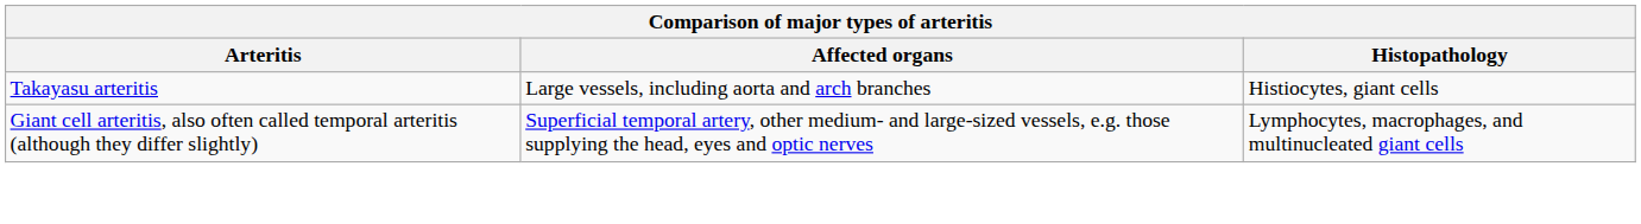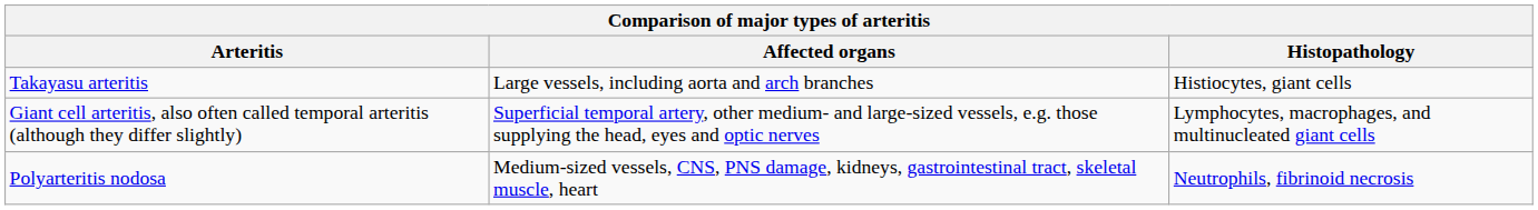 <table class="wikitable">
 <tr>
 <th colspan=3>Comparison of major types of arteritis</th>
 </tr>
 <tr>
 <th>Arteritis</th>
 <th>Affected organs</th>
 <th>Histopathology</th>
 </tr>
 <tr>
 <td><a href='#'>Takayasu arteritis</a></td>
 <td>Large vessels, including aorta and <a href='#'>arch</a> branches</td>
 <td>Histiocytes, giant cells</td>
 </tr>
 <tr>
 <td><a href='#'>Giant cell arteritis</a>, also often called temporal arteritis (although they differ slightly)</td>
 <td><a href='#'>Superficial temporal artery</a>, other medium- and large-sized vessels, e.g. those supplying the head, eyes and <a href='#'>optic nerves</a></td>
 <td>Lymphocytes, macrophages, and multinucleated <a href='#'>giant cells</a></td>
 </tr>
+<tr>
+<td><a href='#'>Polyarteritis nodosa</a></td>
+<td>Medium-sized vessels, <a href='#'>CNS</a>, <a href='#'>PNS damage</a>, kidneys, <a href='#'>gastrointestinal tract</a>, <a href='#'>skeletal muscle</a>, heart</td>
+<td><a href='#'>Neutrophils</a>, <a href='#'>fibrinoid necrosis</a></td>
+</tr>
 </table>
